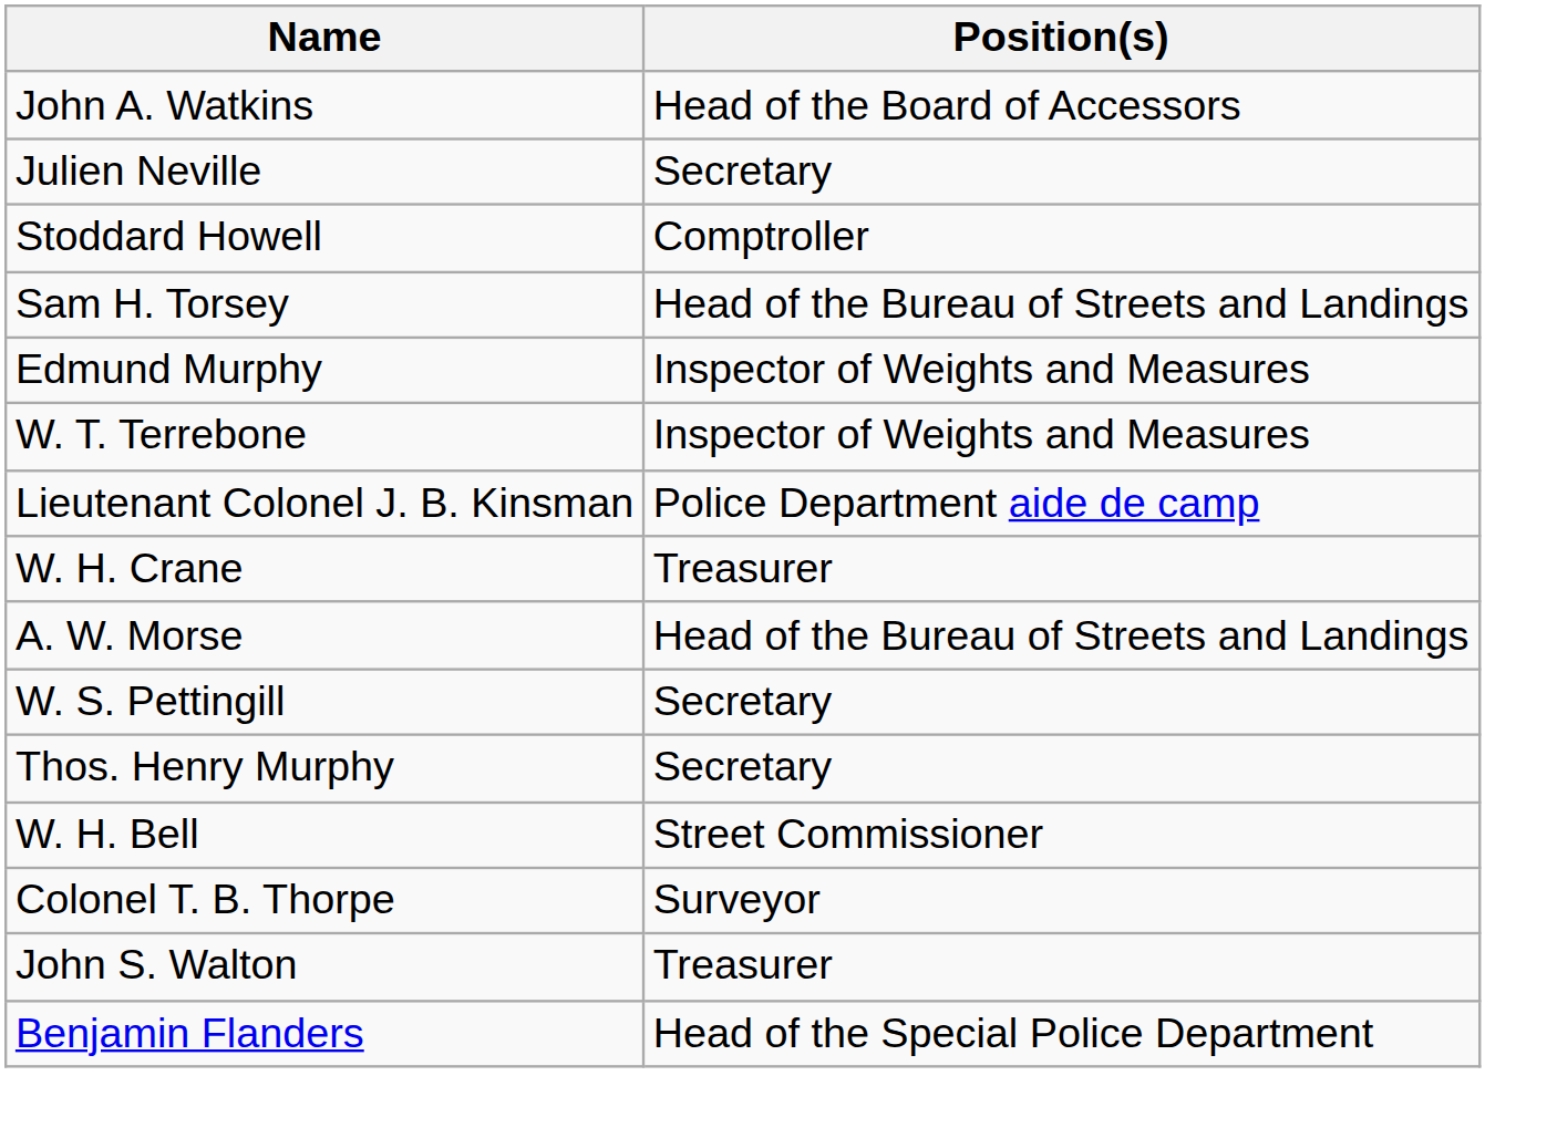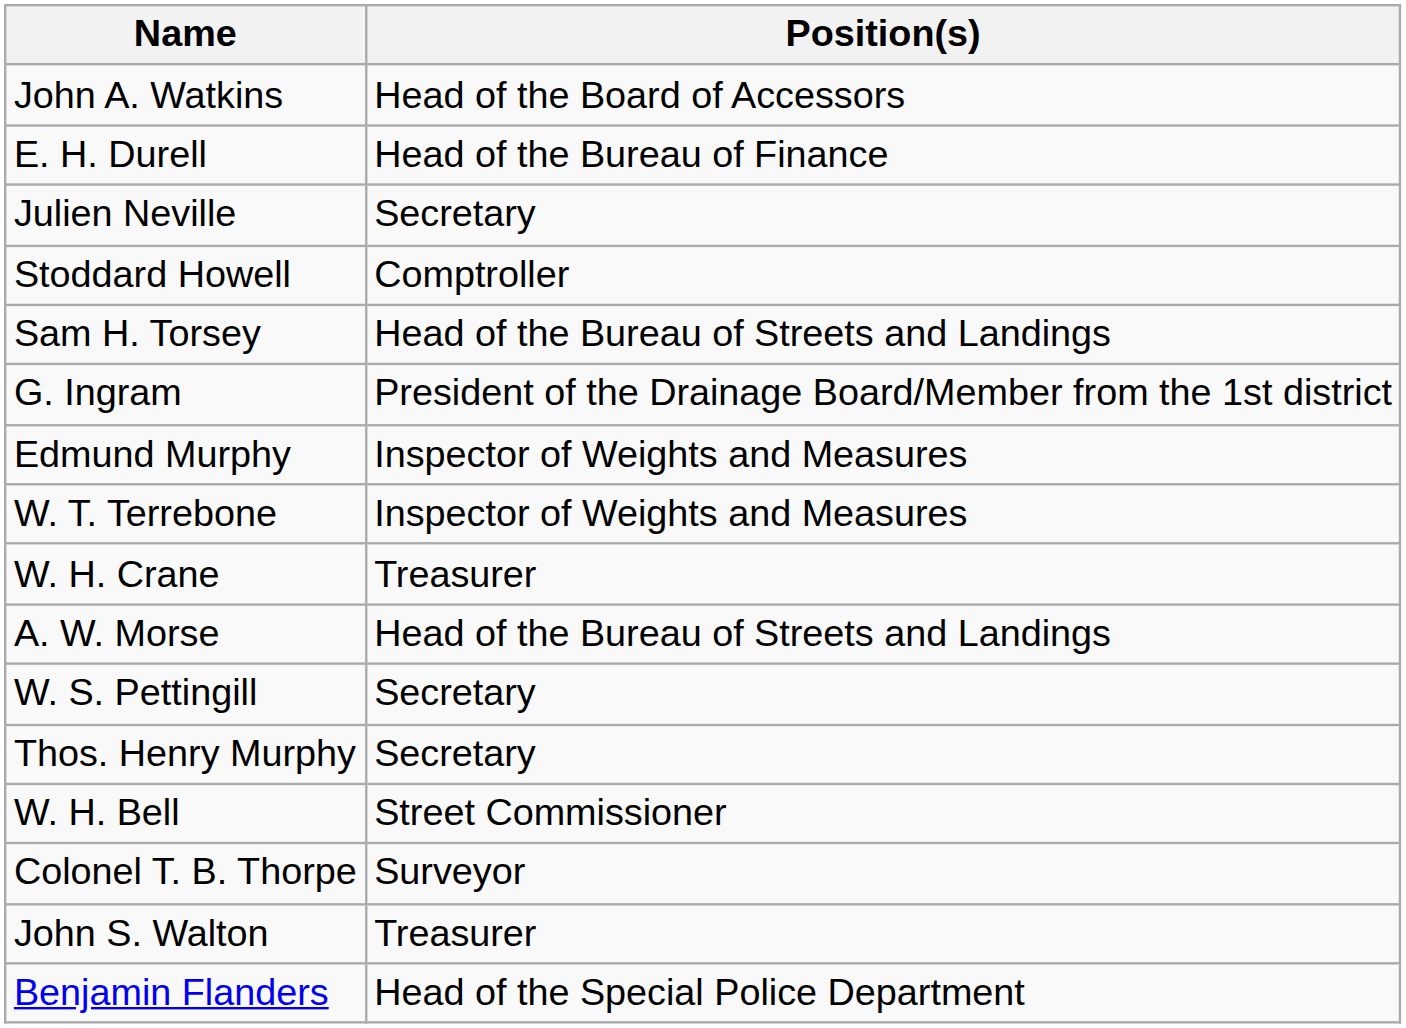 <table class="wikitable mw-collapsible mw-collapsed">
 <tr>
 <th>Name</th>
 <th>Position(s)</th>
 </tr>
 <tr>
 <td>John A. Watkins</td>
 <td>Head of the Board of Accessors</td>
+</tr>
+<tr>
+<td>E. H. Durell</td>
+<td>Head of the Bureau of Finance</td>
 </tr>
 <tr>
 <td>Julien Neville</td>
 <td>Secretary</td>
 </tr>
 <tr>
 <td>Stoddard Howell</td>
 <td>Comptroller</td>
 </tr>
 <tr>
 <td>Sam H. Torsey</td>
 <td>Head of the Bureau of Streets and Landings</td>
 </tr>
 <tr>
+<td>G. Ingram</td>
+<td>President of the Drainage Board/Member from the 1st district</td>
+</tr>
+<tr>
 <td>Edmund Murphy</td>
 <td>Inspector of Weights and Measures</td>
 </tr>
 <tr>
 <td>W. T. Terrebone</td>
 <td>Inspector of Weights and Measures</td>
-</tr>
-<tr>
-<td>Lieutenant Colonel J. B. Kinsman</td>
-<td>Police Department <a href='#'>aide de camp</a></td>
 </tr>
 <tr>
 <td>W. H. Crane</td>
 <td>Treasurer</td>
 </tr>
 <tr>
 <td>A. W. Morse</td>
 <td>Head of the Bureau of Streets and Landings</td>
 </tr>
 <tr>
 <td>W. S. Pettingill</td>
 <td>Secretary</td>
 </tr>
 <tr>
 <td>Thos. Henry Murphy</td>
 <td>Secretary</td>
 </tr>
 <tr>
 <td>W. H. Bell</td>
 <td>Street Commissioner</td>
 </tr>
 <tr>
 <td>Colonel T. B. Thorpe</td>
 <td>Surveyor</td>
 </tr>
 <tr>
 <td>John S. Walton</td>
 <td>Treasurer</td>
 </tr>
 <tr>
 <td><a href='#'>Benjamin Flanders</a></td>
 <td>Head of the Special Police Department</td>
 </tr>
 </table>
